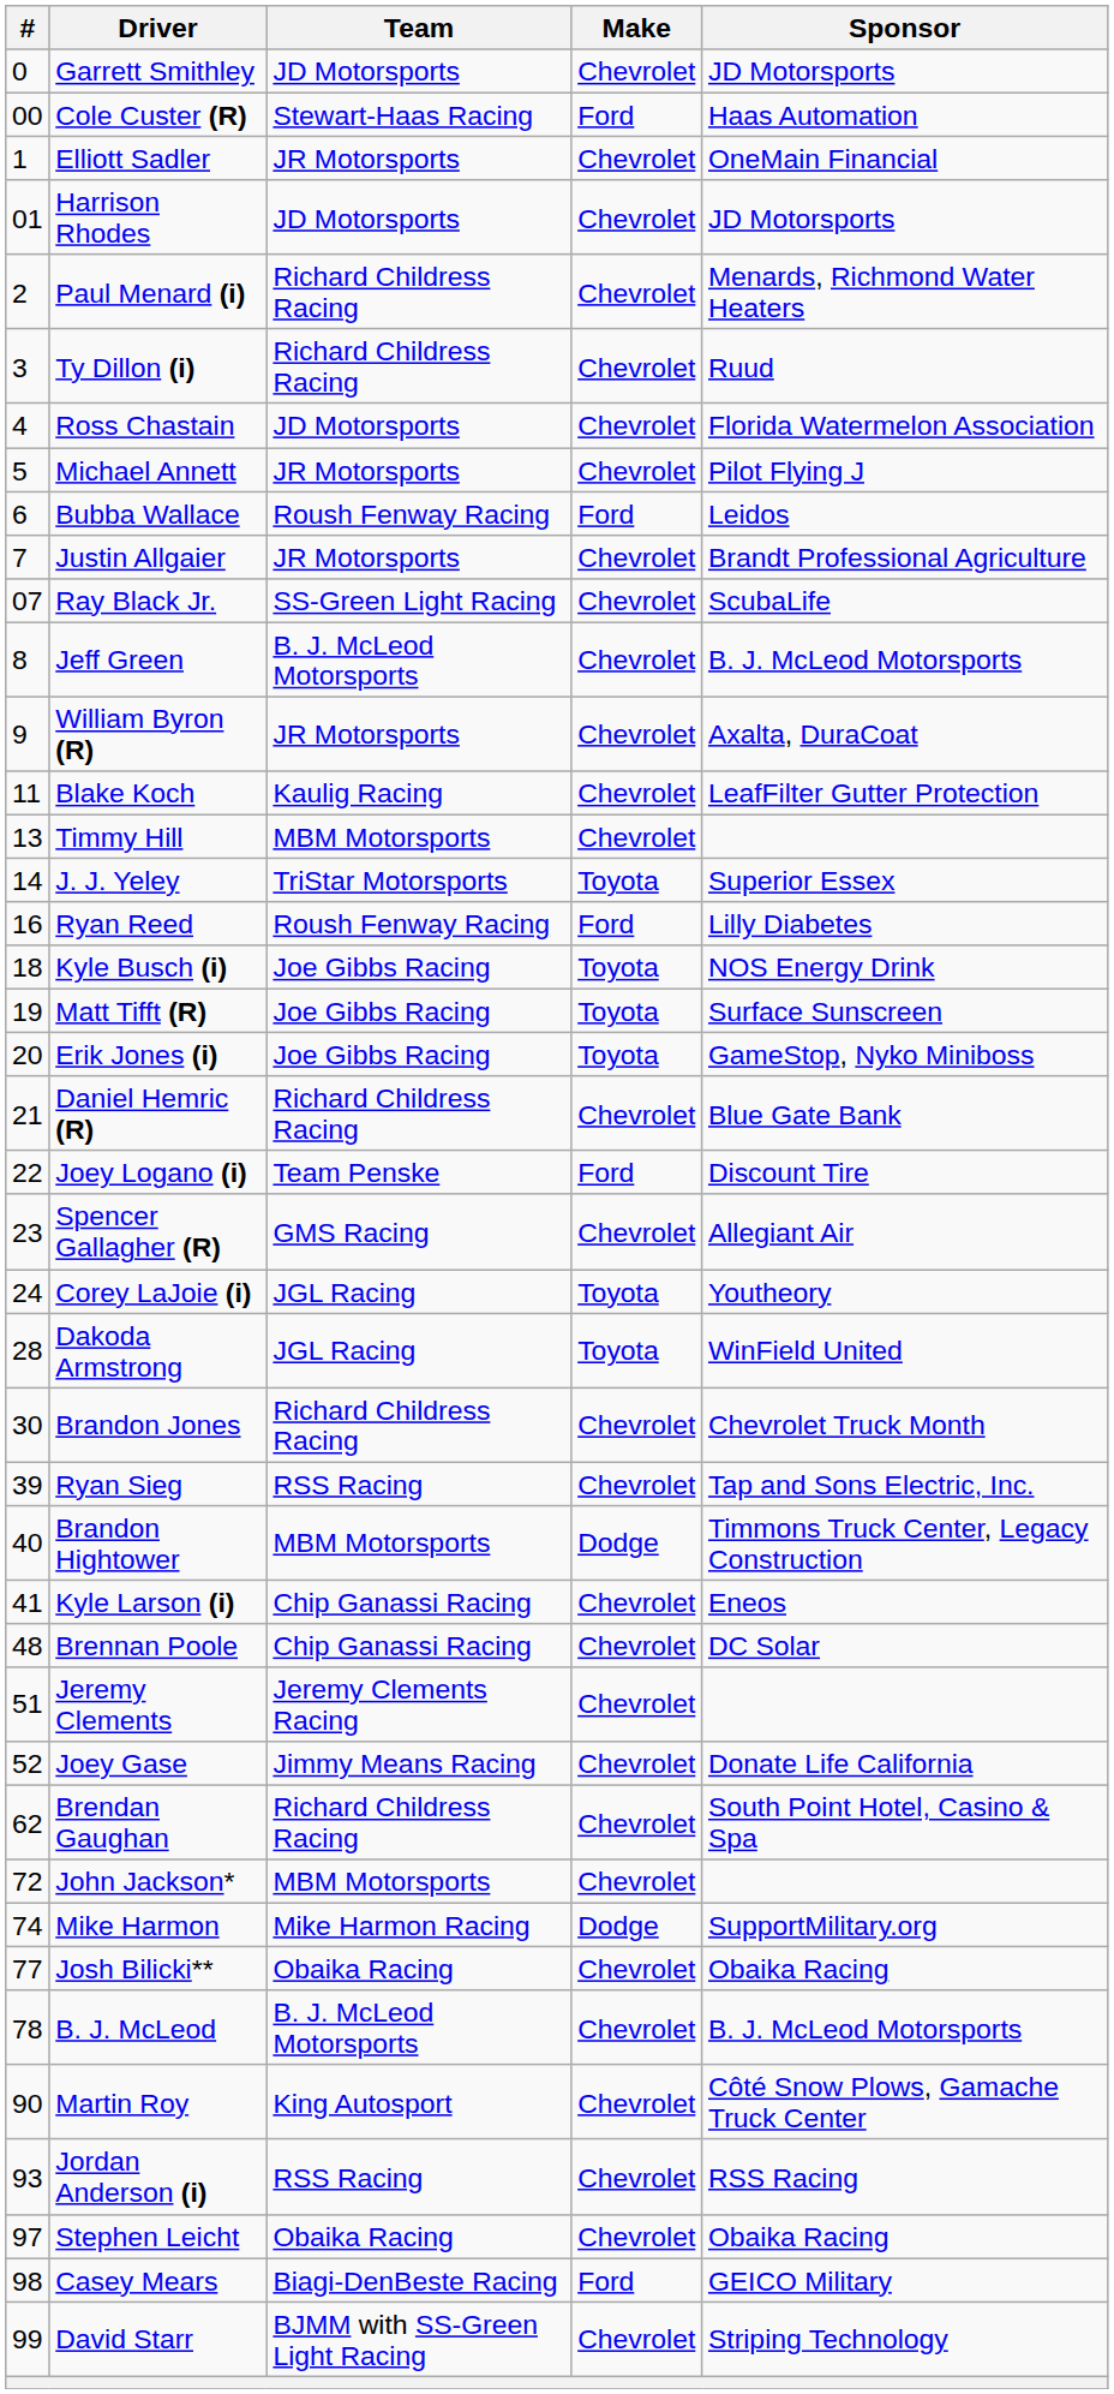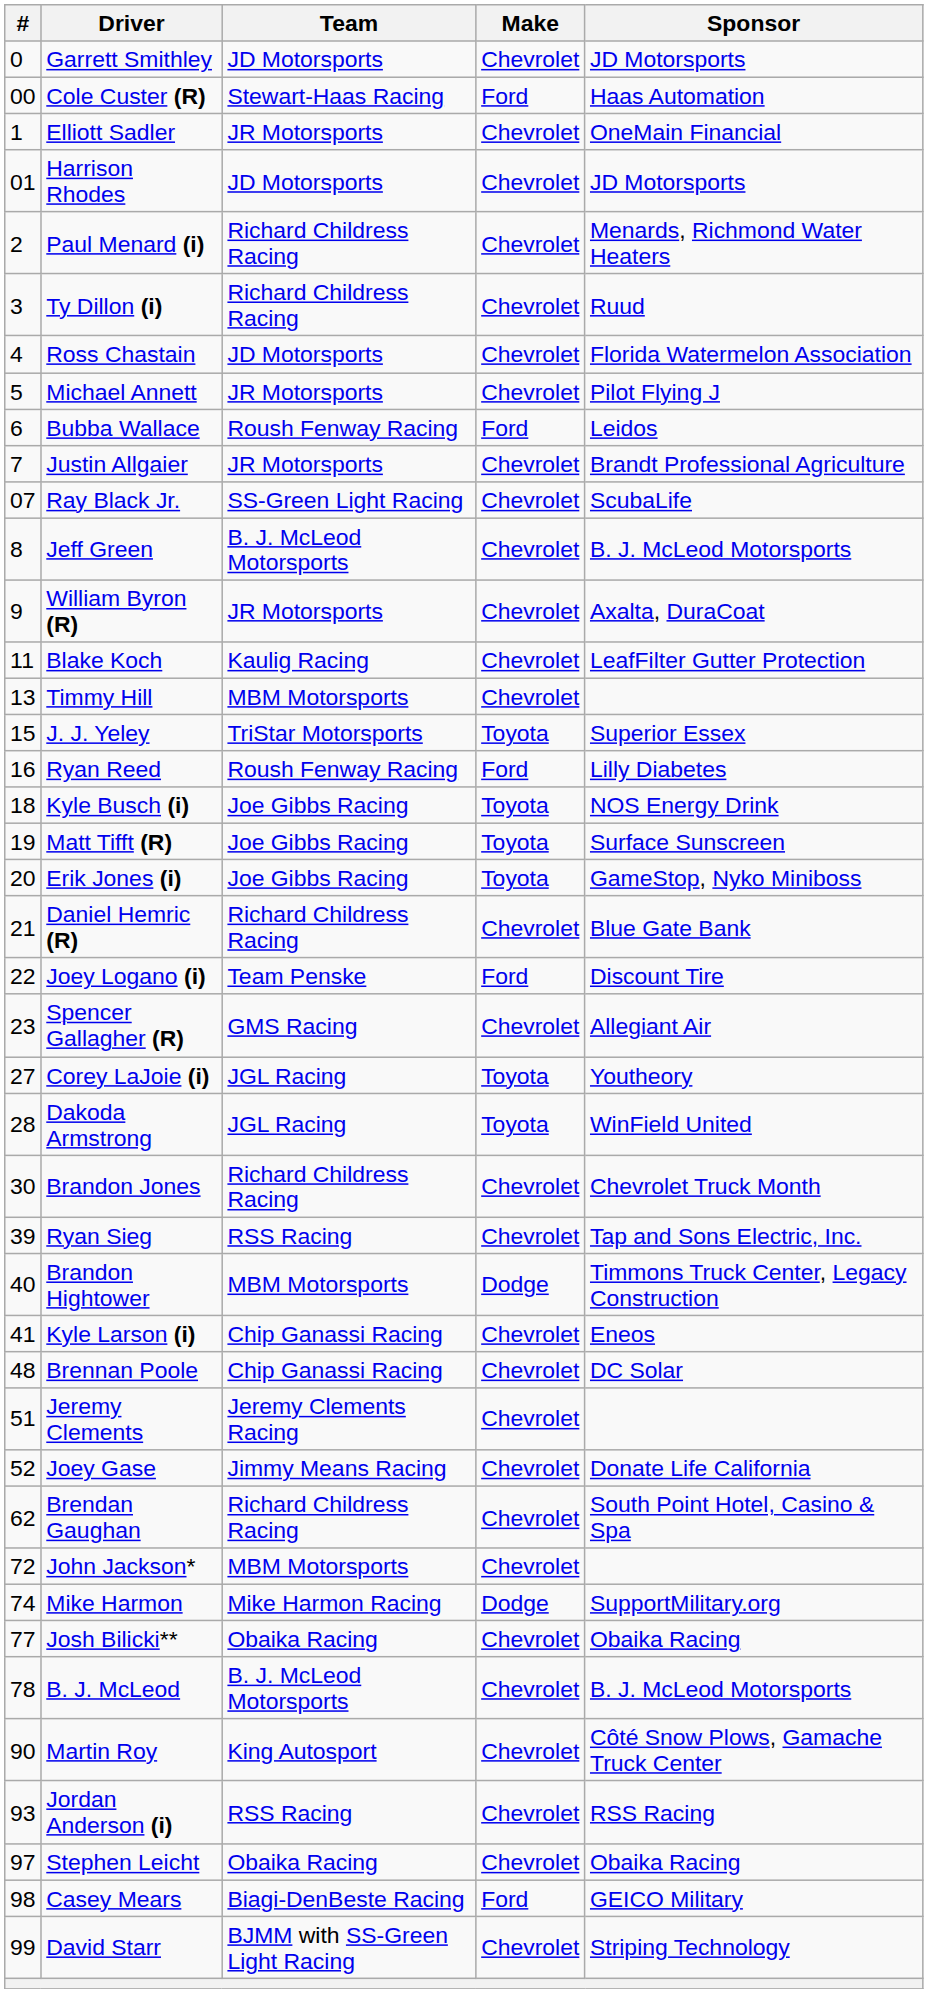 <table class="wikitable" style="font-size:95%">
 <tr>
 <th>#</th>
 <th>Driver</th>
 <th>Team</th>
 <th>Make</th>
 <th>Sponsor</th>
 </tr>
 <tr>
 <td>0</td>
 <td><a href='#'>Garrett Smithley</a></td>
 <td><a href='#'>JD Motorsports</a></td>
 <td><a href='#'>Chevrolet</a></td>
 <td><a href='#'>JD Motorsports</a></td>
 </tr>
 <tr>
 <td>00</td>
 <td><a href='#'>Cole Custer</a> <strong>(R)</strong></td>
 <td><a href='#'>Stewart-Haas Racing</a></td>
 <td><a href='#'>Ford</a></td>
 <td><a href='#'>Haas Automation</a></td>
 </tr>
 <tr>
 <td>1</td>
 <td><a href='#'>Elliott Sadler</a></td>
 <td><a href='#'>JR Motorsports</a></td>
 <td><a href='#'>Chevrolet</a></td>
 <td><a href='#'>OneMain Financial</a></td>
 </tr>
 <tr>
 <td>01</td>
 <td><a href='#'>Harrison Rhodes</a></td>
 <td><a href='#'>JD Motorsports</a></td>
 <td><a href='#'>Chevrolet</a></td>
 <td><a href='#'>JD Motorsports</a></td>
 </tr>
 <tr>
 <td>2</td>
 <td><a href='#'>Paul Menard</a> <strong>(i)</strong></td>
 <td><a href='#'>Richard Childress Racing</a></td>
 <td><a href='#'>Chevrolet</a></td>
 <td><a href='#'>Menards</a>, <a href='#'>Richmond Water Heaters</a></td>
 </tr>
 <tr>
 <td>3</td>
 <td><a href='#'>Ty Dillon</a> <strong>(i)</strong></td>
 <td><a href='#'>Richard Childress Racing</a></td>
 <td><a href='#'>Chevrolet</a></td>
 <td><a href='#'>Ruud</a></td>
 </tr>
 <tr>
 <td>4</td>
 <td><a href='#'>Ross Chastain</a></td>
 <td><a href='#'>JD Motorsports</a></td>
 <td><a href='#'>Chevrolet</a></td>
 <td><a href='#'>Florida Watermelon Association</a></td>
 </tr>
 <tr>
 <td>5</td>
 <td><a href='#'>Michael Annett</a></td>
 <td><a href='#'>JR Motorsports</a></td>
 <td><a href='#'>Chevrolet</a></td>
 <td><a href='#'>Pilot Flying J</a></td>
 </tr>
 <tr>
 <td>6</td>
 <td><a href='#'>Bubba Wallace</a></td>
 <td><a href='#'>Roush Fenway Racing</a></td>
 <td><a href='#'>Ford</a></td>
 <td><a href='#'>Leidos</a></td>
 </tr>
 <tr>
 <td>7</td>
 <td><a href='#'>Justin Allgaier</a></td>
 <td><a href='#'>JR Motorsports</a></td>
 <td><a href='#'>Chevrolet</a></td>
 <td><a href='#'>Brandt Professional Agriculture</a></td>
 </tr>
 <tr>
 <td>07</td>
 <td><a href='#'>Ray Black Jr.</a></td>
 <td><a href='#'>SS-Green Light Racing</a></td>
 <td><a href='#'>Chevrolet</a></td>
 <td><a href='#'>ScubaLife</a></td>
 </tr>
 <tr>
 <td>8</td>
 <td><a href='#'>Jeff Green</a></td>
 <td><a href='#'>B. J. McLeod Motorsports</a></td>
 <td><a href='#'>Chevrolet</a></td>
 <td><a href='#'>B. J. McLeod Motorsports</a></td>
 </tr>
 <tr>
 <td>9</td>
 <td><a href='#'>William Byron</a> <strong>(R)</strong></td>
 <td><a href='#'>JR Motorsports</a></td>
 <td><a href='#'>Chevrolet</a></td>
 <td><a href='#'>Axalta</a>, <a href='#'>DuraCoat</a></td>
 </tr>
 <tr>
 <td>11</td>
 <td><a href='#'>Blake Koch</a></td>
 <td><a href='#'>Kaulig Racing</a></td>
 <td><a href='#'>Chevrolet</a></td>
 <td><a href='#'>LeafFilter Gutter Protection</a></td>
 </tr>
 <tr>
 <td>13</td>
 <td><a href='#'>Timmy Hill</a></td>
 <td><a href='#'>MBM Motorsports</a></td>
 <td><a href='#'>Chevrolet</a></td>
 <td></td>
 </tr>
 <tr>
-<td>14</td>
+<td>15</td>
 <td><a href='#'>J. J. Yeley</a></td>
 <td><a href='#'>TriStar Motorsports</a></td>
 <td><a href='#'>Toyota</a></td>
 <td><a href='#'>Superior Essex</a></td>
 </tr>
 <tr>
 <td>16</td>
 <td><a href='#'>Ryan Reed</a></td>
 <td><a href='#'>Roush Fenway Racing</a></td>
 <td><a href='#'>Ford</a></td>
 <td><a href='#'>Lilly Diabetes</a></td>
 </tr>
 <tr>
 <td>18</td>
 <td><a href='#'>Kyle Busch</a> <strong>(i)</strong></td>
 <td><a href='#'>Joe Gibbs Racing</a></td>
 <td><a href='#'>Toyota</a></td>
 <td><a href='#'>NOS Energy Drink</a></td>
 </tr>
 <tr>
 <td>19</td>
 <td><a href='#'>Matt Tifft</a> <strong>(R)</strong></td>
 <td><a href='#'>Joe Gibbs Racing</a></td>
 <td><a href='#'>Toyota</a></td>
 <td><a href='#'>Surface Sunscreen</a></td>
 </tr>
 <tr>
 <td>20</td>
 <td><a href='#'>Erik Jones</a> <strong>(i)</strong></td>
 <td><a href='#'>Joe Gibbs Racing</a></td>
 <td><a href='#'>Toyota</a></td>
 <td><a href='#'>GameStop</a>, <a href='#'>Nyko Miniboss</a></td>
 </tr>
 <tr>
 <td>21</td>
 <td><a href='#'>Daniel Hemric</a> <strong>(R)</strong></td>
 <td><a href='#'>Richard Childress Racing</a></td>
 <td><a href='#'>Chevrolet</a></td>
 <td><a href='#'>Blue Gate Bank</a></td>
 </tr>
 <tr>
 <td>22</td>
 <td><a href='#'>Joey Logano</a> <strong>(i)</strong></td>
 <td><a href='#'>Team Penske</a></td>
 <td><a href='#'>Ford</a></td>
 <td><a href='#'>Discount Tire</a></td>
 </tr>
 <tr>
 <td>23</td>
 <td><a href='#'>Spencer Gallagher</a> <strong>(R)</strong></td>
 <td><a href='#'>GMS Racing</a></td>
 <td><a href='#'>Chevrolet</a></td>
 <td><a href='#'>Allegiant Air</a></td>
 </tr>
 <tr>
-<td>24</td>
+<td>27</td>
 <td><a href='#'>Corey LaJoie</a> <strong>(i)</strong></td>
 <td><a href='#'>JGL Racing</a></td>
 <td><a href='#'>Toyota</a></td>
 <td><a href='#'>Youtheory</a></td>
 </tr>
 <tr>
 <td>28</td>
 <td><a href='#'>Dakoda Armstrong</a></td>
 <td><a href='#'>JGL Racing</a></td>
 <td><a href='#'>Toyota</a></td>
 <td><a href='#'>WinField United</a></td>
 </tr>
 <tr>
 <td>30</td>
 <td><a href='#'>Brandon Jones</a></td>
 <td><a href='#'>Richard Childress Racing</a></td>
 <td><a href='#'>Chevrolet</a></td>
 <td><a href='#'>Chevrolet Truck Month</a></td>
 </tr>
 <tr>
 <td>39</td>
 <td><a href='#'>Ryan Sieg</a></td>
 <td><a href='#'>RSS Racing</a></td>
 <td><a href='#'>Chevrolet</a></td>
 <td><a href='#'>Tap and Sons Electric, Inc.</a></td>
 </tr>
 <tr>
 <td>40</td>
 <td><a href='#'>Brandon Hightower</a></td>
 <td><a href='#'>MBM Motorsports</a></td>
 <td><a href='#'>Dodge</a></td>
 <td><a href='#'>Timmons Truck Center</a>, <a href='#'>Legacy Construction</a></td>
 </tr>
 <tr>
 <td>41</td>
 <td><a href='#'>Kyle Larson</a> <strong>(i)</strong></td>
 <td><a href='#'>Chip Ganassi Racing</a></td>
 <td><a href='#'>Chevrolet</a></td>
 <td><a href='#'>Eneos</a></td>
 </tr>
 <tr>
 <td>48</td>
 <td><a href='#'>Brennan Poole</a></td>
 <td><a href='#'>Chip Ganassi Racing</a></td>
 <td><a href='#'>Chevrolet</a></td>
 <td><a href='#'>DC Solar</a></td>
 </tr>
 <tr>
 <td>51</td>
 <td><a href='#'>Jeremy Clements</a></td>
 <td><a href='#'>Jeremy Clements Racing</a></td>
 <td><a href='#'>Chevrolet</a></td>
 <td></td>
 </tr>
 <tr>
 <td>52</td>
 <td><a href='#'>Joey Gase</a></td>
 <td><a href='#'>Jimmy Means Racing</a></td>
 <td><a href='#'>Chevrolet</a></td>
 <td><a href='#'>Donate Life California</a></td>
 </tr>
 <tr>
 <td>62</td>
 <td><a href='#'>Brendan Gaughan</a></td>
 <td><a href='#'>Richard Childress Racing</a></td>
 <td><a href='#'>Chevrolet</a></td>
 <td><a href='#'>South Point Hotel, Casino & Spa</a></td>
 </tr>
 <tr>
 <td>72</td>
 <td><a href='#'>John Jackson</a>*</td>
 <td><a href='#'>MBM Motorsports</a></td>
 <td><a href='#'>Chevrolet</a></td>
 <td></td>
 </tr>
 <tr>
 <td>74</td>
 <td><a href='#'>Mike Harmon</a></td>
 <td><a href='#'>Mike Harmon Racing</a></td>
 <td><a href='#'>Dodge</a></td>
 <td><a href='#'>SupportMilitary.org</a></td>
 </tr>
 <tr>
 <td>77</td>
 <td><a href='#'>Josh Bilicki</a>**</td>
 <td><a href='#'>Obaika Racing</a></td>
 <td><a href='#'>Chevrolet</a></td>
 <td><a href='#'>Obaika Racing</a></td>
 </tr>
 <tr>
 <td>78</td>
 <td><a href='#'>B. J. McLeod</a></td>
 <td><a href='#'>B. J. McLeod Motorsports</a></td>
 <td><a href='#'>Chevrolet</a></td>
 <td><a href='#'>B. J. McLeod Motorsports</a></td>
 </tr>
 <tr>
 <td>90</td>
 <td><a href='#'>Martin Roy</a></td>
 <td><a href='#'>King Autosport</a></td>
 <td><a href='#'>Chevrolet</a></td>
 <td><a href='#'>Côté Snow Plows</a>, <a href='#'>Gamache Truck Center</a></td>
 </tr>
 <tr>
 <td>93</td>
 <td><a href='#'>Jordan Anderson</a> <strong>(i)</strong></td>
 <td><a href='#'>RSS Racing</a></td>
 <td><a href='#'>Chevrolet</a></td>
 <td><a href='#'>RSS Racing</a></td>
 </tr>
 <tr>
 <td>97</td>
 <td><a href='#'>Stephen Leicht</a></td>
 <td><a href='#'>Obaika Racing</a></td>
 <td><a href='#'>Chevrolet</a></td>
 <td><a href='#'>Obaika Racing</a></td>
 </tr>
 <tr>
 <td>98</td>
 <td><a href='#'>Casey Mears</a></td>
 <td><a href='#'>Biagi-DenBeste Racing</a></td>
 <td><a href='#'>Ford</a></td>
 <td><a href='#'>GEICO Military</a></td>
 </tr>
 <tr>
 <td>99</td>
 <td><a href='#'>David Starr</a></td>
 <td><a href='#'>BJMM</a> with <a href='#'>SS-Green Light Racing</a></td>
 <td><a href='#'>Chevrolet</a></td>
 <td><a href='#'>Striping Technology</a></td>
 </tr>
 <tr>
 <th colspan="5"></th>
 </tr>
 </table>
